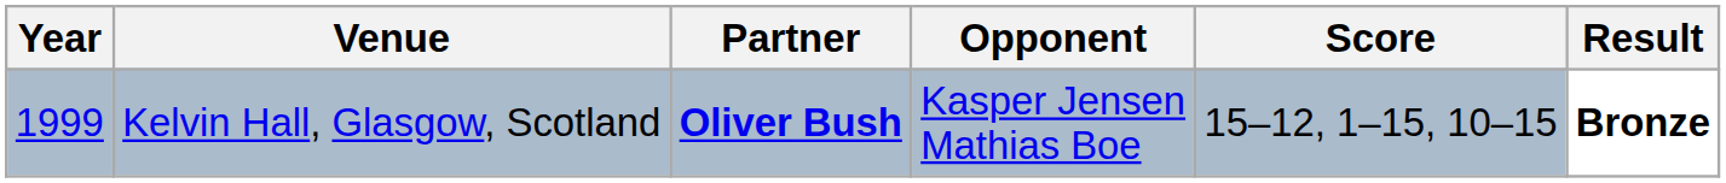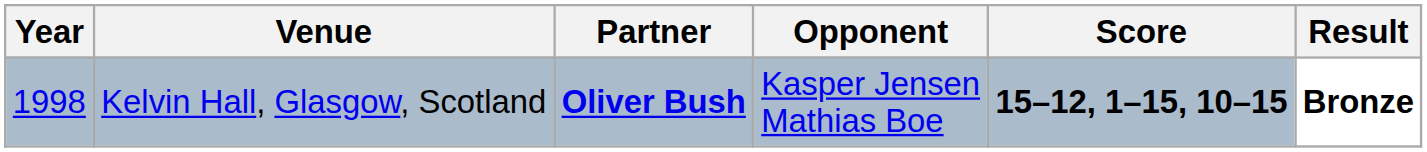 <table class="sortable wikitable" style="font-size: 90%;">
 <tr>
 <th>Year</th>
 <th>Venue</th>
 <th>Partner</th>
 <th>Opponent</th>
 <th>Score</th>
 <th>Result</th>
 </tr>
 <tr style="background:#AABBCC">
-<td align="center"><a href='#'>1999</a></td>
+<td align="center"><a href='#'>1998</a></td>
 <td align="left"><a href='#'>Kelvin Hall</a>, <a href='#'>Glasgow</a>, Scotland</td>
 <td align="left"><strong> <a href='#'>Oliver Bush</a></strong></td>
 <td align="left"> <a href='#'>Kasper Jensen</a><br> <a href='#'>Mathias Boe</a></td>
-<td align="left">15–12, 1–15, 10–15</td>
+<td align="left"><strong>15–12, 1–15, 10–15</strong></td>
 <td style="text-align:left; background:white"> <strong>Bronze</strong></td>
 </tr>
 </table>
